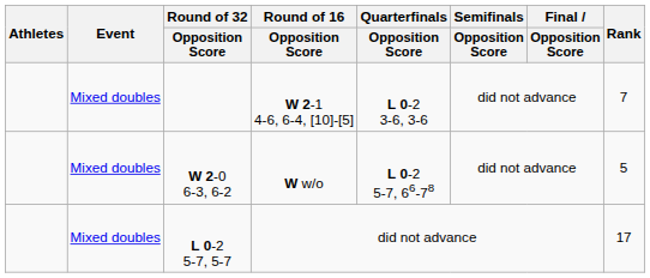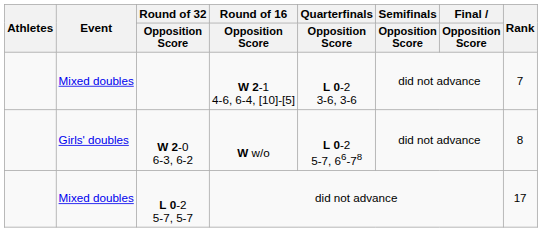 <table class=wikitable style="font-size:90%">
 <tr>
 <th rowspan="2">Athletes</th>
 <th rowspan="2">Event</th>
 <th>Round of 32</th>
 <th>Round of 16</th>
 <th>Quarterfinals</th>
 <th>Semifinals</th>
 <th>Final / </th>
 <th rowspan=2>Rank</th>
 </tr>
 <tr style="font-size:95%">
 <th>Opposition<br>Score</th>
 <th>Opposition<br>Score</th>
 <th>Opposition<br>Score</th>
 <th>Opposition<br>Score</th>
 <th>Opposition<br>Score</th>
 </tr>
 <tr align=center>
 <td align=left><br></td>
 <td align=left><a href='#'>Mixed doubles</a></td>
 <td></td>
 <td><br><br><strong>W</strong> <strong>2</strong>-1 <br> 4-6, 6-4, [10]-[5]</td>
 <td><br><br><strong>L</strong> <strong>0</strong>-2 <br> 3-6, 3-6</td>
 <td colspan=2>did not advance</td>
 <td>7</td>
 </tr>
 <tr align=center>
 <td align=left><br></td>
-<td align=left><a href='#'>Mixed doubles</a></td>
+<td align=left><a href='#'>Girls' doubles</a></td>
 <td><br><br><strong>W</strong> <strong>2</strong>-0 <br> 6-3, 6-2</td>
 <td><br><br><strong>W</strong> w/o</td>
 <td><br><br><strong>L</strong> <strong>0</strong>-2 <br> 5-7, 6<sup>6</sup>-7<sup>8</sup></td>
 <td colspan=2>did not advance</td>
-<td>5</td>
+<td>8</td>
 </tr>
 <tr align=center>
 <td align=left><br></td>
 <td align=left><a href='#'>Mixed doubles</a></td>
 <td><br><br><strong>L</strong> <strong>0</strong>-2 <br> 5-7, 5-7</td>
 <td colspan=4>did not advance</td>
 <td>17</td>
 </tr>
 </table>
